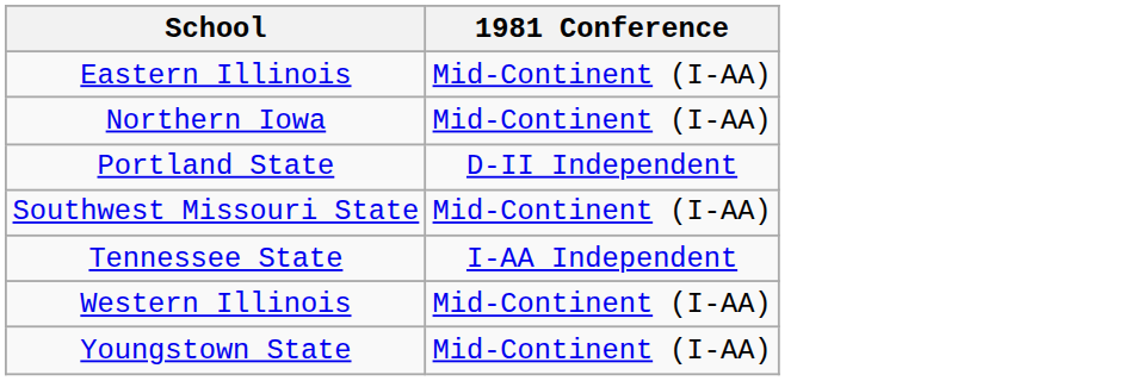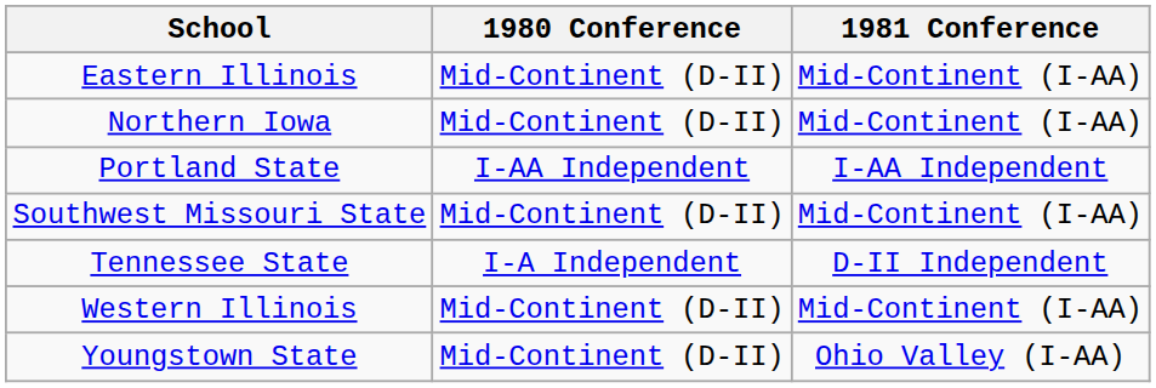 <table class="wikitable sortable">
 <tr>
 <th>School</th>
+<th>1980 Conference</th>
 <th>1981 Conference</th>
 </tr>
 <tr style="text-align:center;">
 <td><a href='#'>Eastern Illinois</a></td>
+<td><a href='#'>Mid-Continent</a> (D-II)</td>
 <td><a href='#'>Mid-Continent</a> (I-AA)</td>
 </tr>
 <tr style="text-align:center;">
 <td><a href='#'>Northern Iowa</a></td>
+<td><a href='#'>Mid-Continent</a> (D-II)</td>
 <td><a href='#'>Mid-Continent</a> (I-AA)</td>
 </tr>
 <tr style="text-align:center;">
 <td><a href='#'>Portland State</a></td>
-<td><a href='#'>D-II Independent</a></td>
+<td><a href='#'>I-AA Independent</a></td>
+<td><a href='#'>I-AA Independent</a></td>
 </tr>
 <tr style="text-align:center;">
 <td><a href='#'>Southwest Missouri State</a></td>
+<td><a href='#'>Mid-Continent</a> (D-II)</td>
 <td><a href='#'>Mid-Continent</a> (I-AA)</td>
 </tr>
 <tr style="text-align:center;">
 <td><a href='#'>Tennessee State</a></td>
-<td><a href='#'>I-AA Independent</a></td>
+<td><a href='#'>I-A Independent</a></td>
+<td><a href='#'>D-II Independent</a></td>
 </tr>
 <tr style="text-align:center;">
 <td><a href='#'>Western Illinois</a></td>
+<td><a href='#'>Mid-Continent</a> (D-II)</td>
 <td><a href='#'>Mid-Continent</a> (I-AA)</td>
 </tr>
 <tr style="text-align:center;">
 <td><a href='#'>Youngstown State</a></td>
-<td><a href='#'>Mid-Continent</a> (I-AA)</td>
+<td><a href='#'>Mid-Continent</a> (D-II)</td>
+<td><a href='#'>Ohio Valley</a> (I-AA)</td>
 </tr>
 </table>
